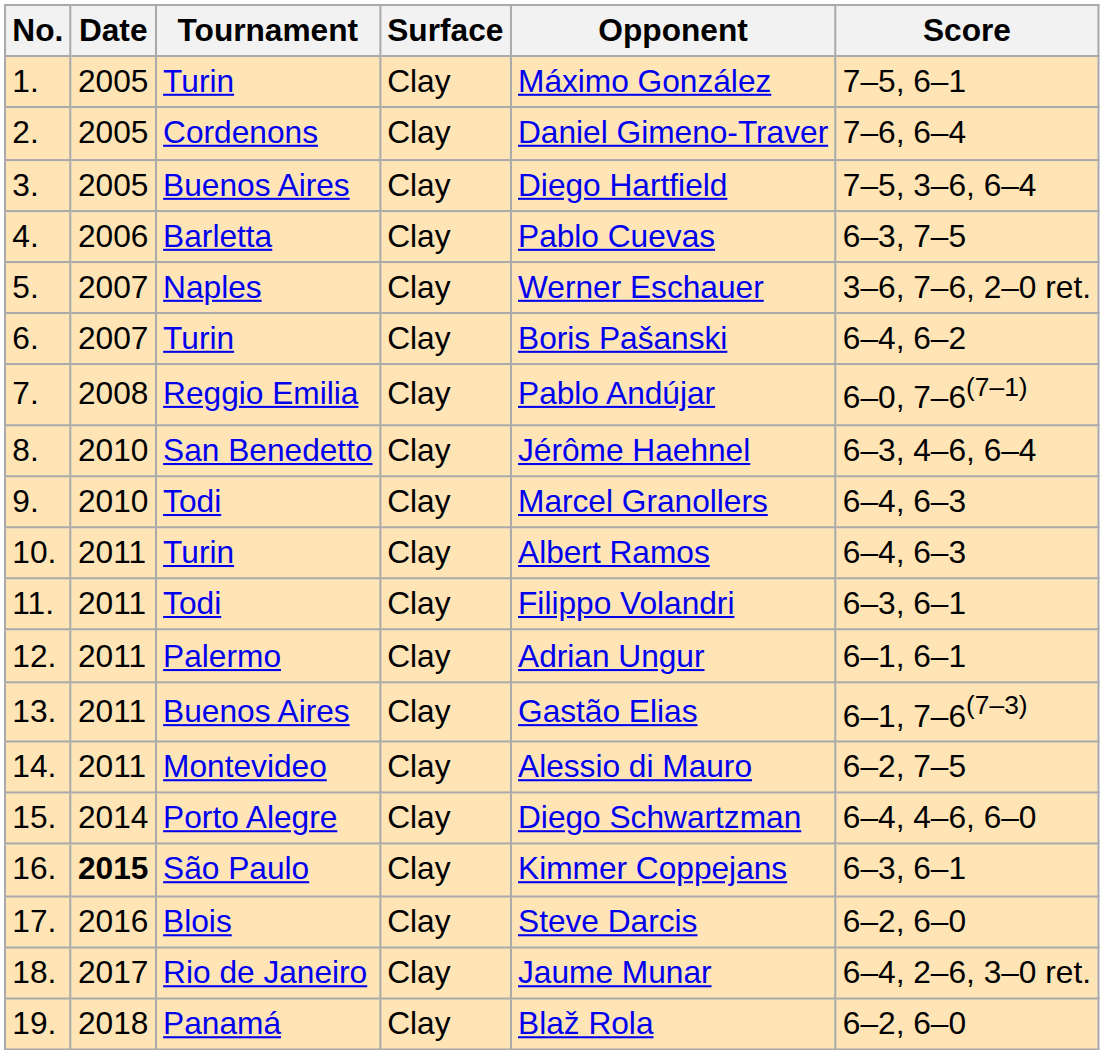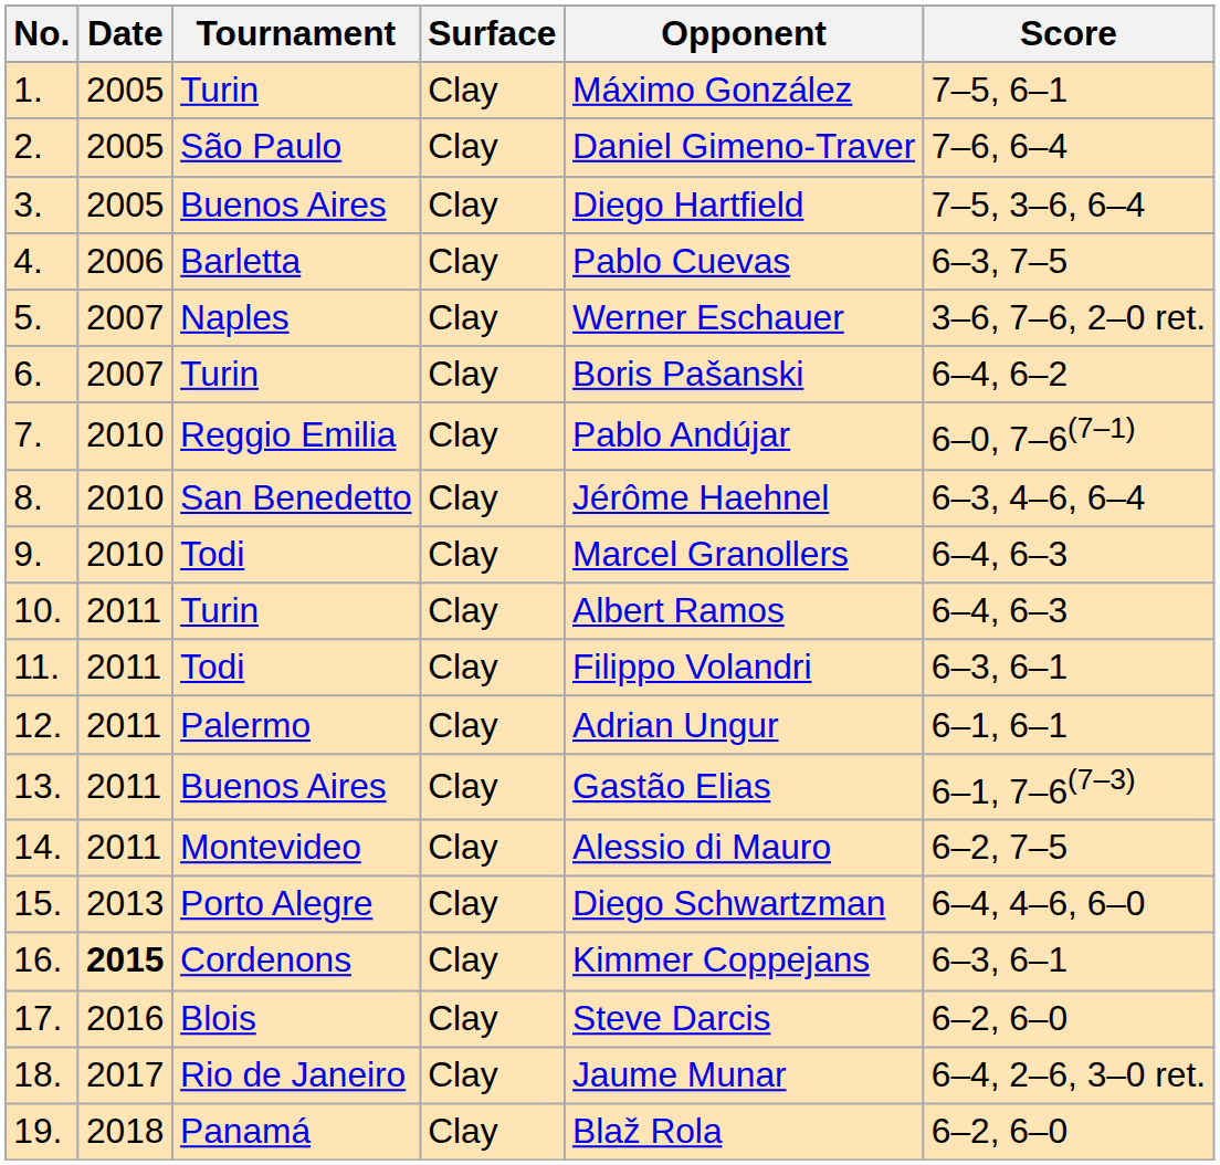 <table class=wikitable style=font-size:97%>
 <tr>
 <th>No.</th>
 <th>Date</th>
 <th>Tournament</th>
 <th>Surface</th>
 <th>Opponent</th>
 <th>Score</th>
 </tr>
 <tr bgcolor=moccasin>
 <td>1.</td>
 <td>2005</td>
 <td><a href='#'>Turin</a></td>
 <td>Clay</td>
 <td> <a href='#'>Máximo González</a></td>
 <td>7–5, 6–1</td>
 </tr>
 <tr bgcolor=moccasin>
 <td>2.</td>
 <td>2005</td>
-<td><a href='#'>Cordenons</a></td>
+<td><a href='#'>São Paulo</a></td>
 <td>Clay</td>
 <td> <a href='#'>Daniel Gimeno-Traver</a></td>
 <td>7–6, 6–4</td>
 </tr>
 <tr bgcolor=moccasin>
 <td>3.</td>
 <td>2005</td>
 <td><a href='#'>Buenos Aires</a></td>
 <td>Clay</td>
 <td> <a href='#'>Diego Hartfield</a></td>
 <td>7–5, 3–6, 6–4</td>
 </tr>
 <tr bgcolor=moccasin>
 <td>4.</td>
 <td>2006</td>
 <td><a href='#'>Barletta</a></td>
 <td>Clay</td>
 <td> <a href='#'>Pablo Cuevas</a></td>
 <td>6–3, 7–5</td>
 </tr>
 <tr bgcolor=moccasin>
 <td>5.</td>
 <td>2007</td>
 <td><a href='#'>Naples</a></td>
 <td>Clay</td>
 <td> <a href='#'>Werner Eschauer</a></td>
 <td>3–6, 7–6, 2–0 ret.</td>
 </tr>
 <tr bgcolor=moccasin>
 <td>6.</td>
 <td>2007</td>
 <td><a href='#'>Turin</a></td>
 <td>Clay</td>
 <td> <a href='#'>Boris Pašanski</a></td>
 <td>6–4, 6–2</td>
 </tr>
 <tr bgcolor=moccasin>
 <td>7.</td>
-<td>2008</td>
+<td>2010</td>
 <td><a href='#'>Reggio Emilia</a></td>
 <td>Clay</td>
 <td> <a href='#'>Pablo Andújar</a></td>
 <td>6–0, 7–6<sup>(7–1)</sup></td>
 </tr>
 <tr bgcolor=moccasin>
 <td>8.</td>
 <td>2010</td>
 <td><a href='#'>San Benedetto</a></td>
 <td>Clay</td>
 <td> <a href='#'>Jérôme Haehnel</a></td>
 <td>6–3, 4–6, 6–4</td>
 </tr>
 <tr bgcolor=moccasin>
 <td>9.</td>
 <td>2010</td>
 <td><a href='#'>Todi</a></td>
 <td>Clay</td>
 <td> <a href='#'>Marcel Granollers</a></td>
 <td>6–4, 6–3</td>
 </tr>
 <tr bgcolor=moccasin>
 <td>10.</td>
 <td>2011</td>
 <td><a href='#'>Turin</a></td>
 <td>Clay</td>
 <td> <a href='#'>Albert Ramos</a></td>
 <td>6–4, 6–3</td>
 </tr>
 <tr bgcolor=moccasin>
 <td>11.</td>
 <td>2011</td>
 <td><a href='#'>Todi</a></td>
 <td>Clay</td>
 <td> <a href='#'>Filippo Volandri</a></td>
 <td>6–3, 6–1</td>
 </tr>
 <tr bgcolor=moccasin>
 <td>12.</td>
 <td>2011</td>
 <td><a href='#'>Palermo</a></td>
 <td>Clay</td>
 <td> <a href='#'>Adrian Ungur</a></td>
 <td>6–1, 6–1</td>
 </tr>
 <tr bgcolor=moccasin>
 <td>13.</td>
 <td>2011</td>
 <td><a href='#'>Buenos Aires</a></td>
 <td>Clay</td>
 <td> <a href='#'>Gastão Elias</a></td>
 <td>6–1, 7–6<sup>(7–3)</sup></td>
 </tr>
 <tr bgcolor=moccasin>
 <td>14.</td>
 <td>2011</td>
 <td><a href='#'>Montevideo</a></td>
 <td>Clay</td>
 <td> <a href='#'>Alessio di Mauro</a></td>
 <td>6–2, 7–5</td>
 </tr>
 <tr bgcolor=moccasin>
 <td>15.</td>
-<td>2014</td>
+<td>2013</td>
 <td><a href='#'>Porto Alegre</a></td>
 <td>Clay</td>
 <td> <a href='#'>Diego Schwartzman</a></td>
 <td>6–4, 4–6, 6–0</td>
 </tr>
 <tr bgcolor=moccasin>
 <td>16.</td>
 <td><strong>2015</strong></td>
-<td><a href='#'>São Paulo</a></td>
+<td><a href='#'>Cordenons</a></td>
 <td>Clay</td>
 <td> <a href='#'>Kimmer Coppejans</a></td>
 <td>6–3, 6–1</td>
 </tr>
 <tr bgcolor=moccasin>
 <td>17.</td>
 <td>2016</td>
 <td><a href='#'>Blois</a></td>
 <td>Clay</td>
 <td> <a href='#'>Steve Darcis</a></td>
 <td>6–2, 6–0</td>
 </tr>
 <tr bgcolor=moccasin>
 <td>18.</td>
 <td>2017</td>
 <td><a href='#'>Rio de Janeiro</a></td>
 <td>Clay</td>
 <td> <a href='#'>Jaume Munar</a></td>
 <td>6–4, 2–6, 3–0 ret.</td>
 </tr>
 <tr bgcolor=moccasin>
 <td>19.</td>
 <td>2018</td>
 <td><a href='#'>Panamá</a></td>
 <td>Clay</td>
 <td> <a href='#'>Blaž Rola</a></td>
 <td>6–2, 6–0</td>
 </tr>
 </table>
